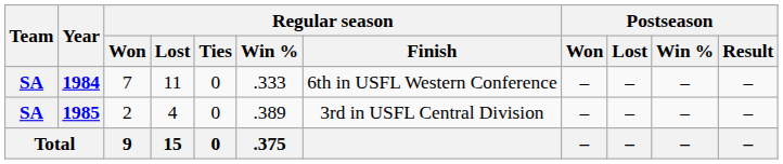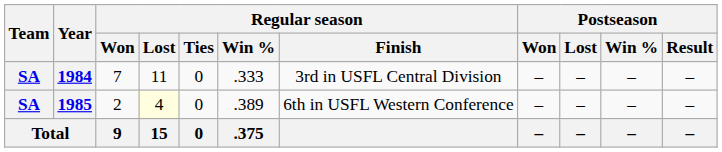 <table class="wikitable" style="font-size: 95%; text-align:center;">
 <tr>
 <th rowspan="2">Team</th>
 <th rowspan="2">Year</th>
 <th colspan="5">Regular season</th>
 <th colspan="4">Postseason</th>
 </tr>
 <tr>
 <th>Won</th>
 <th>Lost</th>
 <th>Ties</th>
 <th>Win %</th>
 <th>Finish</th>
 <th>Won</th>
 <th>Lost</th>
 <th>Win %</th>
 <th>Result</th>
 </tr>
 <tr>
 <th><a href='#'>SA</a></th>
 <th><a href='#'>1984</a></th>
 <td>7</td>
 <td>11</td>
 <td>0</td>
 <td>.333</td>
-<td>6th in USFL Western Conference</td>
+<td>3rd in USFL Central Division</td>
 <td>–</td>
 <td>–</td>
 <td>–</td>
 <td>–</td>
 </tr>
 <tr>
 <th><a href='#'>SA</a></th>
 <th><a href='#'>1985</a></th>
 <td>2</td>
-<td>4</td>
+<td style="background: lightyellow;">4</td>
 <td>0</td>
 <td>.389</td>
-<td>3rd in USFL Central Division</td>
+<td>6th in USFL Western Conference</td>
 <td>–</td>
 <td>–</td>
 <td>–</td>
 <td>–</td>
 </tr>
 <tr>
 <th colspan="2">Total</th>
 <th>9</th>
 <th>15</th>
 <th>0</th>
 <th>.375</th>
 <th></th>
 <th>–</th>
 <th>–</th>
 <th>–</th>
 <th>–</th>
 </tr>
 </table>
